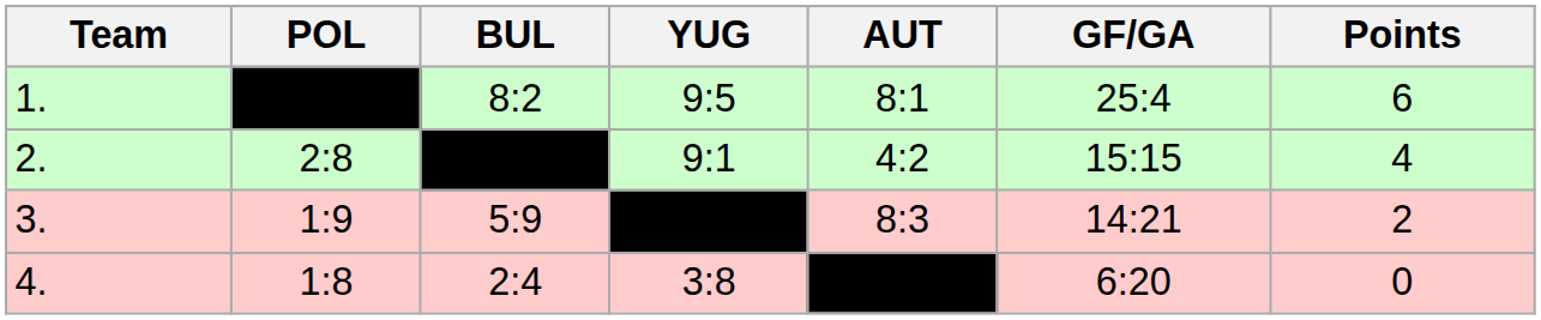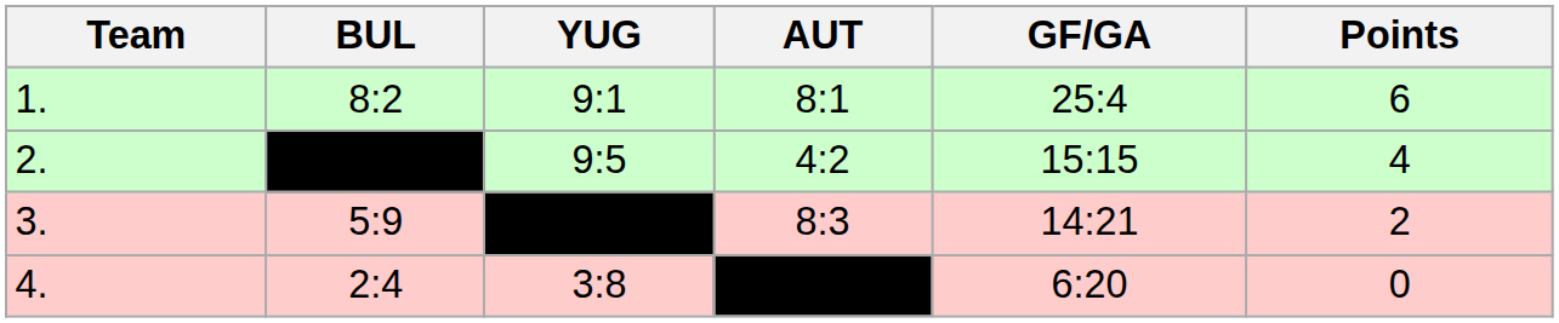 <table class="wikitable" bgcolor="#EFEFFF" width="50%">
 <tr bgcolor="#BCD2EE">
 <th>Team</th>
-<th>POL</th>
 <th>BUL</th>
 <th>YUG</th>
 <th>AUT</th>
 <th>GF/GA</th>
 <th>Points</th>
 </tr>
 <tr bgcolor="#ccffcc" align="center">
 <td align="left">1. </td>
-<td style="background:#000000;"></td>
 <td>8:2</td>
-<td>9:5</td>
+<td>9:1</td>
 <td>8:1</td>
 <td>25:4</td>
 <td>6</td>
 </tr>
 <tr bgcolor="#ccffcc" align="center">
 <td align="left">2. </td>
-<td>2:8</td>
 <td style="background:#000000;"></td>
-<td>9:1</td>
+<td>9:5</td>
 <td>4:2</td>
 <td>15:15</td>
 <td>4</td>
 </tr>
 <tr bgcolor="#ffcccc" align="center">
 <td align="left">3. </td>
-<td>1:9</td>
 <td>5:9</td>
 <td style="background:#000000;"></td>
 <td>8:3</td>
 <td>14:21</td>
 <td>2</td>
 </tr>
 <tr bgcolor="#ffcccc" align="center">
 <td align="left">4. </td>
-<td>1:8</td>
 <td>2:4</td>
 <td>3:8</td>
 <td style="background:#000000;"></td>
 <td>6:20</td>
 <td>0</td>
 </tr>
 </table>
